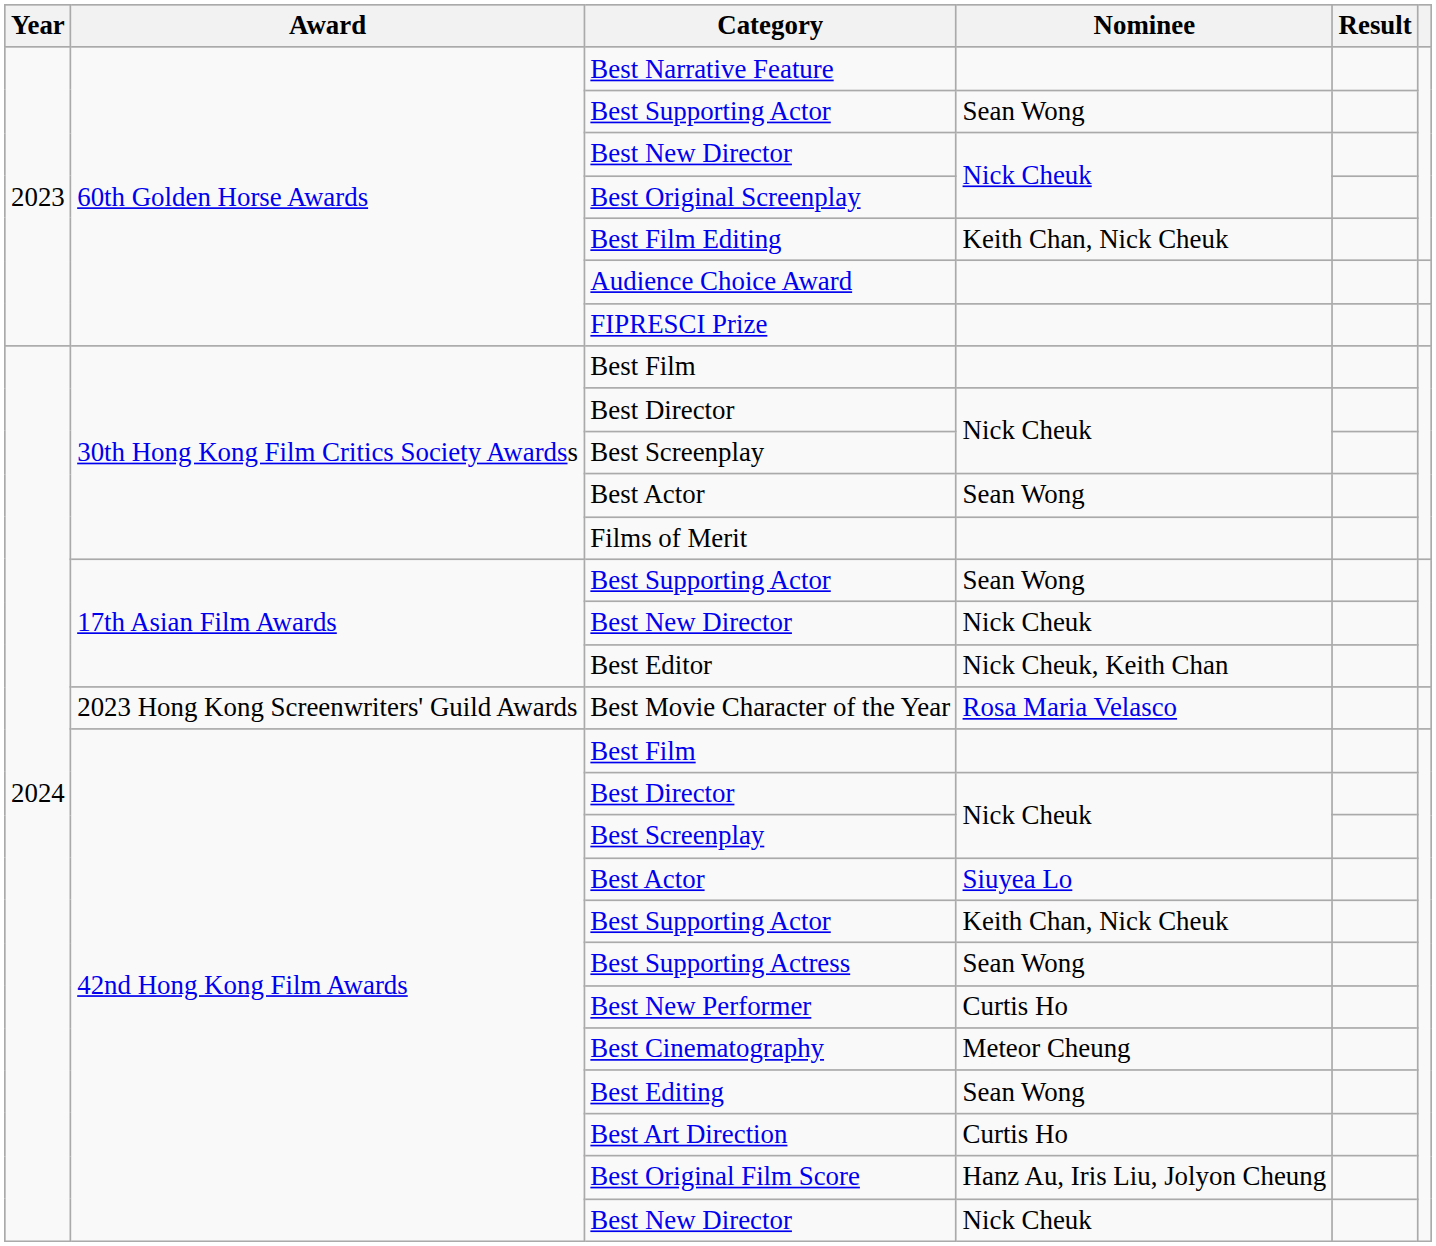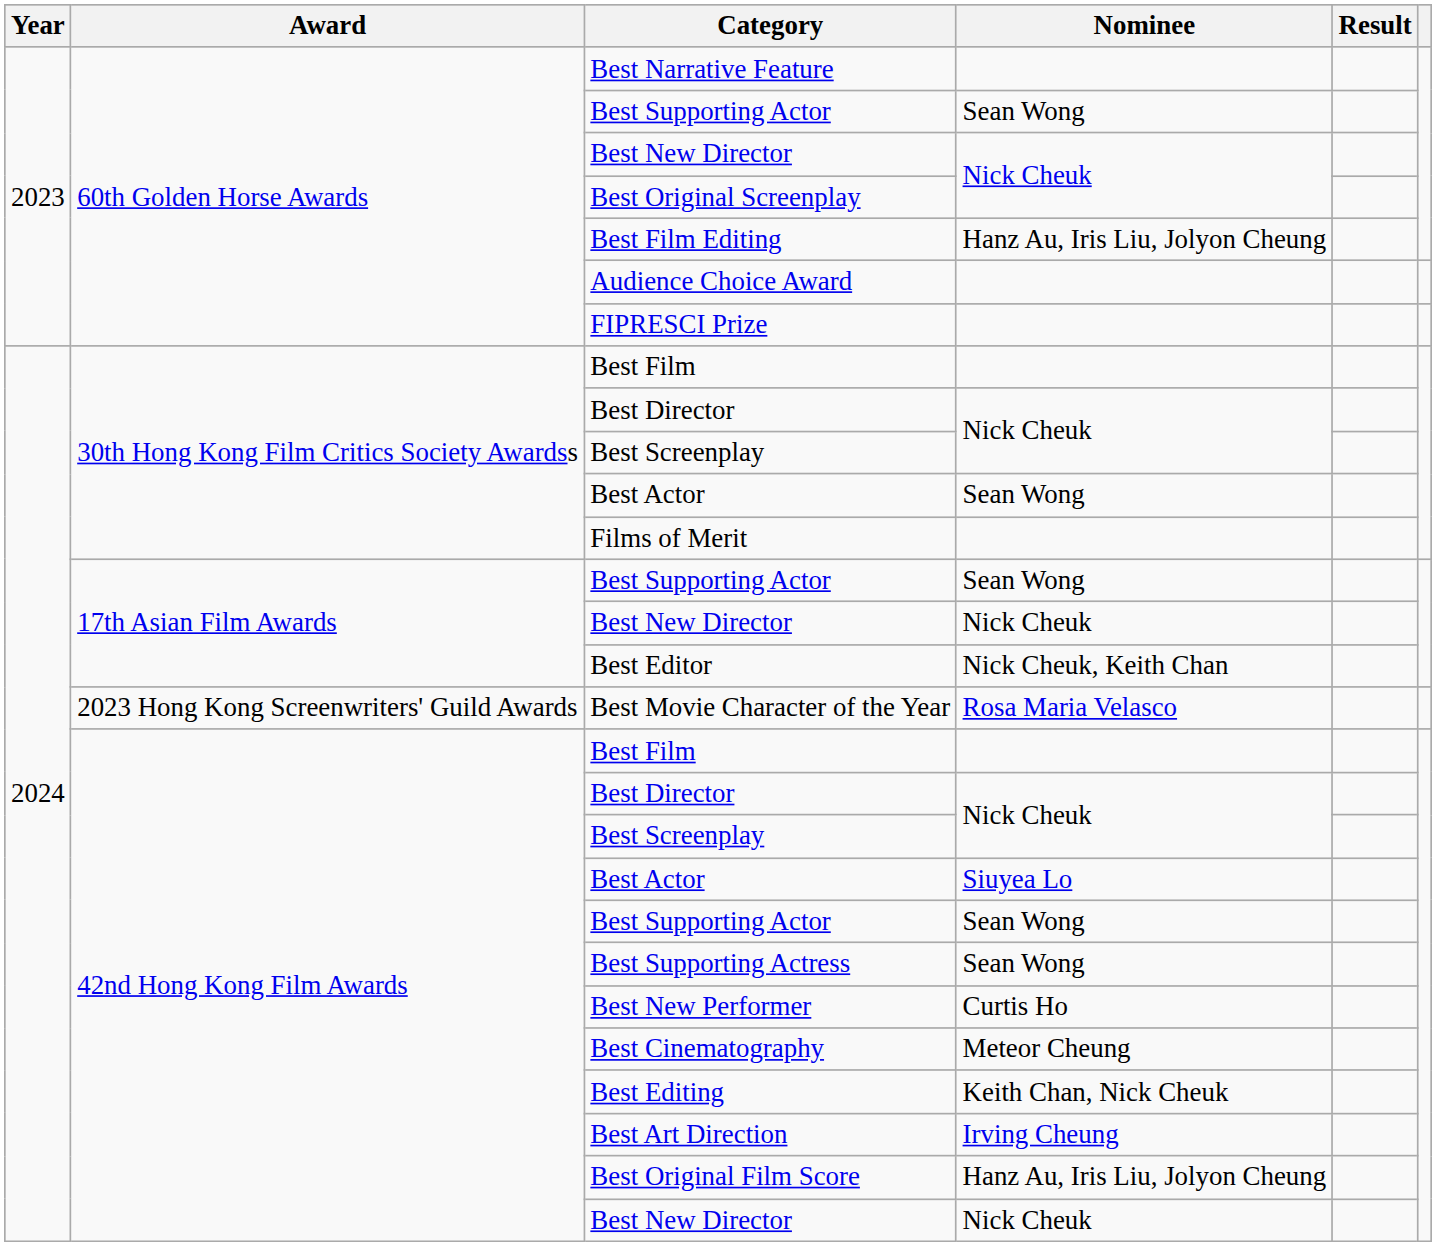 <table class="wikitable plainrowheaders">
 <tr>
 <th>Year</th>
 <th>Award</th>
 <th>Category</th>
 <th>Nominee</th>
 <th>Result</th>
 <th></th>
 </tr>
 <tr>
 <td rowspan="7">2023</td>
 <td rowspan="7"><a href='#'>60th Golden Horse Awards</a></td>
 <td><a href='#'>Best Narrative Feature</a></td>
 <td></td>
 <td></td>
 <td rowspan="5"></td>
 </tr>
 <tr>
 <td><a href='#'>Best Supporting Actor</a></td>
 <td>Sean Wong</td>
 <td></td>
 </tr>
 <tr>
 <td><a href='#'>Best New Director</a></td>
 <td rowspan="2"><a href='#'>Nick Cheuk</a></td>
 <td></td>
 </tr>
 <tr>
 <td><a href='#'>Best Original Screenplay</a></td>
 <td></td>
 </tr>
 <tr>
 <td><a href='#'>Best Film Editing</a></td>
-<td>Keith Chan, Nick Cheuk</td>
+<td>Hanz Au, Iris Liu, Jolyon Cheung</td>
 <td></td>
 </tr>
 <tr>
 <td><a href='#'>Audience Choice Award</a></td>
 <td></td>
 <td></td>
 <td></td>
 </tr>
 <tr>
 <td><a href='#'>FIPRESCI Prize</a></td>
 <td></td>
 <td></td>
 <td></td>
 </tr>
 <tr>
 <td rowspan="22">2024</td>
 <td rowspan="5"><a href='#'>30th Hong Kong Film Critics Society Awards</a>s</td>
 <td>Best Film</td>
 <td></td>
 <td></td>
 <td rowspan="5"></td>
 </tr>
 <tr>
 <td>Best Director</td>
 <td rowspan="2">Nick Cheuk</td>
 <td></td>
 </tr>
 <tr>
 <td>Best Screenplay</td>
 <td></td>
 </tr>
 <tr>
 <td>Best Actor</td>
 <td>Sean Wong</td>
 <td></td>
 </tr>
 <tr>
 <td>Films of Merit</td>
 <td></td>
 <td></td>
 </tr>
 <tr>
 <td rowspan="3"><a href='#'>17th Asian Film Awards</a></td>
 <td><a href='#'>Best Supporting Actor</a></td>
 <td>Sean Wong</td>
 <td></td>
 <td rowspan="3"></td>
 </tr>
 <tr>
 <td><a href='#'>Best New Director</a></td>
 <td>Nick Cheuk</td>
 <td></td>
 </tr>
 <tr>
 <td>Best Editor</td>
 <td>Nick Cheuk, Keith Chan</td>
 <td></td>
 </tr>
 <tr>
 <td>2023 Hong Kong Screenwriters' Guild Awards</td>
 <td>Best Movie Character of the Year</td>
 <td><a href='#'>Rosa Maria Velasco</a></td>
 <td></td>
 <td></td>
 </tr>
 <tr>
 <td rowspan="12"><a href='#'>42nd Hong Kong Film Awards</a></td>
 <td><a href='#'>Best Film</a></td>
 <td></td>
 <td></td>
 <td rowspan="12"></td>
 </tr>
 <tr>
 <td><a href='#'>Best Director</a></td>
 <td rowspan="2">Nick Cheuk</td>
 <td></td>
 </tr>
 <tr>
 <td><a href='#'>Best Screenplay</a></td>
 <td></td>
 </tr>
 <tr>
 <td><a href='#'>Best Actor</a></td>
 <td><a href='#'>Siuyea Lo</a></td>
 <td></td>
 </tr>
 <tr>
 <td><a href='#'>Best Supporting Actor</a></td>
-<td>Keith Chan, Nick Cheuk</td>
+<td>Sean Wong</td>
 <td></td>
 </tr>
 <tr>
 <td><a href='#'>Best Supporting Actress</a></td>
 <td>Sean Wong</td>
 <td></td>
 </tr>
 <tr>
 <td><a href='#'>Best New Performer</a></td>
 <td>Curtis Ho</td>
 <td></td>
 </tr>
 <tr>
 <td><a href='#'>Best Cinematography</a></td>
 <td>Meteor Cheung</td>
 <td></td>
 </tr>
 <tr>
 <td><a href='#'>Best Editing</a></td>
-<td>Sean Wong</td>
+<td>Keith Chan, Nick Cheuk</td>
 <td></td>
 </tr>
 <tr>
 <td><a href='#'>Best Art Direction</a></td>
-<td>Curtis Ho</td>
+<td><a href='#'>Irving Cheung</a></td>
 <td></td>
 </tr>
 <tr>
 <td><a href='#'>Best Original Film Score</a></td>
 <td>Hanz Au, Iris Liu, Jolyon Cheung</td>
 <td></td>
 </tr>
 <tr>
 <td><a href='#'>Best New Director</a></td>
 <td>Nick Cheuk</td>
 <td></td>
 </tr>
 </table>
